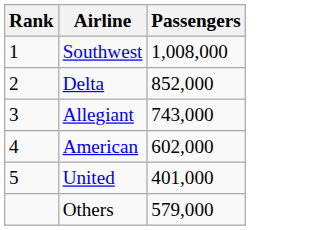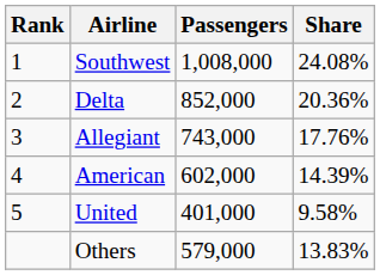 <table class="wikitable sortable" style="font-size: 95%" width= align=>
 <tr>
 <th>Rank</th>
 <th>Airline</th>
 <th>Passengers</th>
+<th>Share</th>
 </tr>
 <tr>
 <td>1</td>
 <td><a href='#'>Southwest</a></td>
 <td>1,008,000</td>
+<td>24.08%</td>
 </tr>
 <tr>
 <td>2</td>
 <td><a href='#'>Delta</a></td>
 <td>852,000</td>
+<td>20.36%</td>
 </tr>
 <tr>
 <td>3</td>
 <td><a href='#'>Allegiant</a></td>
 <td>743,000</td>
+<td>17.76%</td>
 </tr>
 <tr>
 <td>4</td>
 <td><a href='#'>American</a></td>
 <td>602,000</td>
+<td>14.39%</td>
 </tr>
 <tr>
 <td>5</td>
 <td><a href='#'>United</a></td>
 <td>401,000</td>
+<td>9.58%</td>
 </tr>
 <tr>
 <td></td>
 <td>Others</td>
 <td>579,000</td>
+<td>13.83%</td>
 </tr>
 </table>
